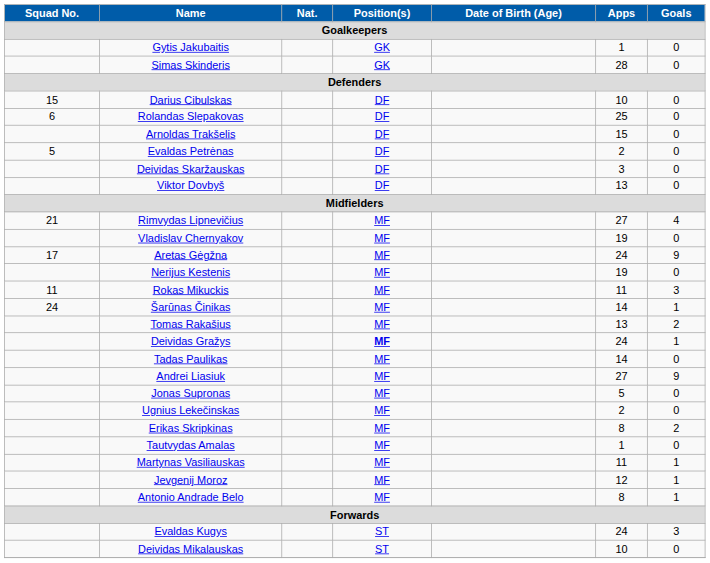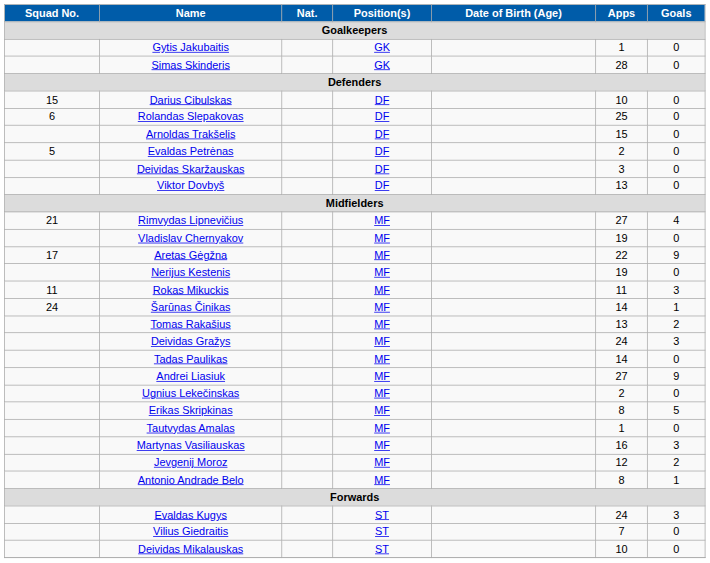 <table class="wikitable" style="text-align:center; font-size:90%; width:73%;">
 <tr>
 <th style="background:#005ca9; color:#FFFFFF; text-align:center;">Squad No.</th>
 <th style="background:#005ca9; color:#FFFFFF; text-align:center;">Name</th>
 <th style="background:#005ca9; color:#FFFFFF; width:60px; text-align:center;">Nat.</th>
 <th style="background:#005ca9; color:#FFFFFF; text-align:center;">Position(s)</th>
 <th style="background:#005ca9; color:#FFFFFF; text-align:center;">Date of Birth (Age)</th>
 <th style="background:#005ca9; color:#FFFFFF; text-align:center;">Apps</th>
 <th style="background:#005ca9; color:#FFFFFF; text-align:center;">Goals</th>
 </tr>
 <tr>
 <th colspan="7" style="background:#dcdcdc; text-align:center">Goalkeepers</th>
 </tr>
 <tr>
 <td></td>
 <td><a href='#'>Gytis Jakubaitis</a></td>
 <td></td>
 <td><a href='#'>GK</a></td>
 <td></td>
 <td>1</td>
 <td>0</td>
 </tr>
 <tr>
 <td></td>
 <td><a href='#'>Simas Skinderis</a></td>
 <td></td>
 <td><a href='#'>GK</a></td>
 <td></td>
 <td>28</td>
 <td>0</td>
 </tr>
 <tr>
 <th colspan="7" style="background:#dcdcdc; text-align:center">Defenders</th>
 </tr>
 <tr>
 <td>15</td>
 <td><a href='#'>Darius Cibulskas</a></td>
 <td></td>
 <td><a href='#'>DF</a></td>
 <td></td>
 <td>10</td>
 <td>0</td>
 </tr>
 <tr>
 <td>6</td>
 <td><a href='#'>Rolandas Slepakovas</a></td>
 <td></td>
 <td><a href='#'>DF</a></td>
 <td></td>
 <td>25</td>
 <td>0</td>
 </tr>
 <tr>
 <td></td>
 <td><a href='#'>Arnoldas Trakšelis</a></td>
 <td></td>
 <td><a href='#'>DF</a></td>
 <td></td>
 <td>15</td>
 <td>0</td>
 </tr>
 <tr>
 <td>5</td>
 <td><a href='#'>Evaldas Petrėnas</a></td>
 <td></td>
 <td><a href='#'>DF</a></td>
 <td></td>
 <td>2</td>
 <td>0</td>
 </tr>
 <tr>
 <td></td>
 <td><a href='#'>Deividas Skaržauskas</a></td>
 <td></td>
 <td><a href='#'>DF</a></td>
 <td></td>
 <td>3</td>
 <td>0</td>
 </tr>
 <tr>
 <td></td>
 <td><a href='#'>Viktor Dovbyš</a></td>
 <td></td>
 <td><a href='#'>DF</a></td>
 <td></td>
 <td>13</td>
 <td>0</td>
 </tr>
 <tr>
 <th colspan="7" style="background:#dcdcdc; text-align:center">Midfielders</th>
 </tr>
 <tr>
 <td>21</td>
 <td><a href='#'>Rimvydas Lipnevičius</a></td>
 <td></td>
 <td><a href='#'>MF</a></td>
 <td></td>
 <td>27</td>
 <td>4</td>
 </tr>
 <tr>
 <td></td>
 <td><a href='#'>Vladislav Chernyakov</a></td>
 <td></td>
 <td><a href='#'>MF</a></td>
 <td></td>
 <td>19</td>
 <td>0</td>
 </tr>
 <tr>
 <td>17</td>
 <td><a href='#'>Aretas Gėgžna</a></td>
 <td></td>
 <td><a href='#'>MF</a></td>
 <td></td>
-<td>24</td>
+<td>22</td>
 <td>9</td>
 </tr>
 <tr>
 <td></td>
 <td><a href='#'>Nerijus Kestenis</a></td>
 <td></td>
 <td><a href='#'>MF</a></td>
 <td></td>
 <td>19</td>
 <td>0</td>
 </tr>
 <tr>
 <td>11</td>
 <td><a href='#'>Rokas Mikuckis</a></td>
 <td></td>
 <td><a href='#'>MF</a></td>
 <td></td>
 <td>11</td>
 <td>3</td>
 </tr>
 <tr>
 <td>24</td>
 <td><a href='#'>Šarūnas Činikas</a></td>
 <td></td>
 <td><a href='#'>MF</a></td>
 <td></td>
 <td>14</td>
 <td>1</td>
 </tr>
 <tr>
 <td></td>
 <td><a href='#'>Tomas Rakašius</a></td>
 <td></td>
 <td><a href='#'>MF</a></td>
 <td></td>
 <td>13</td>
 <td>2</td>
 </tr>
 <tr>
 <td></td>
 <td><a href='#'>Deividas Gražys</a></td>
 <td></td>
-<td><strong><a href='#'>MF</a></strong></td>
+<td><a href='#'>MF</a></td>
 <td></td>
 <td>24</td>
-<td>1</td>
+<td>3</td>
 </tr>
 <tr>
 <td></td>
 <td><a href='#'>Tadas Paulikas</a></td>
 <td></td>
 <td><a href='#'>MF</a></td>
 <td></td>
 <td>14</td>
 <td>0</td>
 </tr>
 <tr>
 <td></td>
 <td><a href='#'>Andrei Liasiuk</a></td>
 <td></td>
 <td><a href='#'>MF</a></td>
 <td></td>
 <td>27</td>
 <td>9</td>
 </tr>
 <tr>
 <td></td>
-<td><a href='#'>Jonas Supronas</a></td>
-<td></td>
-<td><a href='#'>MF</a></td>
-<td></td>
-<td>5</td>
-<td>0</td>
-</tr>
-<tr>
-<td></td>
 <td><a href='#'>Ugnius Lekečinskas</a></td>
 <td></td>
 <td><a href='#'>MF</a></td>
 <td></td>
 <td>2</td>
 <td>0</td>
 </tr>
 <tr>
 <td></td>
 <td><a href='#'>Erikas Skripkinas</a></td>
 <td></td>
 <td><a href='#'>MF</a></td>
 <td></td>
 <td>8</td>
-<td>2</td>
+<td>5</td>
 </tr>
 <tr>
 <td></td>
 <td><a href='#'>Tautvydas Amalas</a></td>
 <td></td>
 <td><a href='#'>MF</a></td>
 <td></td>
 <td>1</td>
 <td>0</td>
 </tr>
 <tr>
 <td></td>
 <td><a href='#'>Martynas Vasiliauskas</a></td>
 <td></td>
 <td><a href='#'>MF</a></td>
 <td></td>
-<td>11</td>
-<td>1</td>
+<td>16</td>
+<td>3</td>
 </tr>
 <tr>
 <td></td>
 <td><a href='#'>Jevgenij Moroz</a></td>
 <td></td>
 <td><a href='#'>MF</a></td>
 <td></td>
 <td>12</td>
-<td>1</td>
+<td>2</td>
 </tr>
 <tr>
 <td></td>
 <td><a href='#'>Antonio Andrade Belo</a></td>
 <td></td>
 <td><a href='#'>MF</a></td>
 <td></td>
 <td>8</td>
 <td>1</td>
 </tr>
 <tr>
 <th colspan="7" style="background:#dcdcdc; text-align:center">Forwards</th>
 </tr>
 <tr>
 <td></td>
 <td><a href='#'>Evaldas Kugys</a></td>
 <td></td>
 <td><a href='#'>ST</a></td>
 <td></td>
 <td>24</td>
 <td>3</td>
 </tr>
 <tr>
 <td></td>
+<td><a href='#'>Vilius Giedraitis</a></td>
+<td></td>
+<td><a href='#'>ST</a></td>
+<td></td>
+<td>7</td>
+<td>0</td>
+</tr>
+<tr>
+<td></td>
 <td><a href='#'>Deividas Mikalauskas</a></td>
 <td></td>
 <td><a href='#'>ST</a></td>
 <td></td>
 <td>10</td>
 <td>0</td>
 </tr>
 <tr>
 </tr>
 </table>
